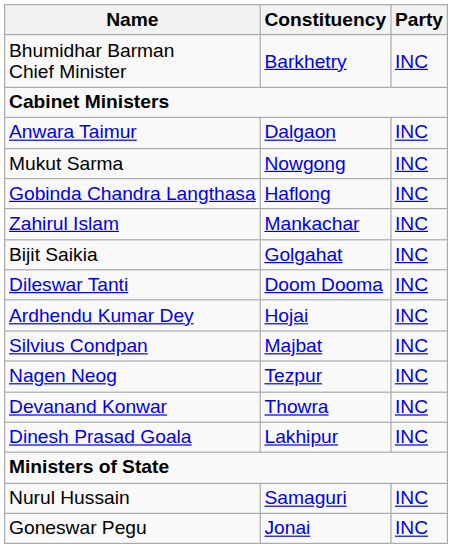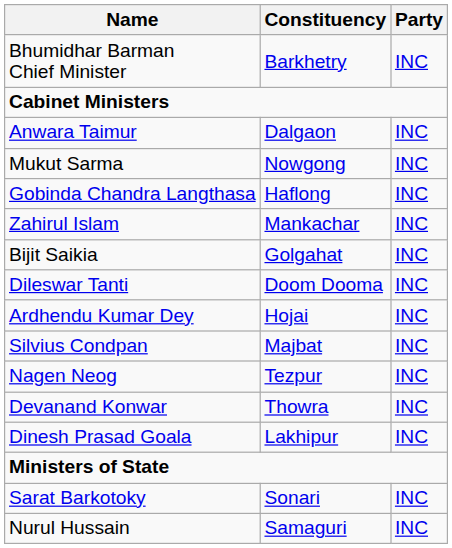 <table class="wikitable">
 <tr>
 <th>Name</th>
 <th>Constituency</th>
 <th>Party</th>
 </tr>
 <tr>
 <td>Bhumidhar Barman<br>Chief Minister</td>
 <td><a href='#'>Barkhetry</a></td>
 <td><a href='#'>INC</a></td>
 </tr>
 <tr>
 <td colspan="3"><strong>Cabinet Ministers</strong></td>
 </tr>
 <tr>
 <td><a href='#'>Anwara Taimur</a></td>
 <td><a href='#'>Dalgaon</a></td>
 <td><a href='#'>INC</a></td>
 </tr>
 <tr>
 <td>Mukut Sarma</td>
 <td><a href='#'>Nowgong</a></td>
 <td><a href='#'>INC</a></td>
 </tr>
 <tr>
 <td><a href='#'>Gobinda Chandra Langthasa</a></td>
 <td><a href='#'>Haflong</a></td>
 <td><a href='#'>INC</a></td>
 </tr>
 <tr>
 <td><a href='#'>Zahirul Islam</a></td>
 <td><a href='#'>Mankachar</a></td>
 <td><a href='#'>INC</a></td>
 </tr>
 <tr>
 <td>Bijit Saikia</td>
 <td><a href='#'>Golgahat</a></td>
 <td><a href='#'>INC</a></td>
 </tr>
 <tr>
 <td><a href='#'>Dileswar Tanti</a></td>
 <td><a href='#'>Doom Dooma</a></td>
 <td><a href='#'>INC</a></td>
 </tr>
 <tr>
 <td><a href='#'>Ardhendu Kumar Dey</a></td>
 <td><a href='#'>Hojai</a></td>
 <td><a href='#'>INC</a></td>
 </tr>
 <tr>
 <td><a href='#'>Silvius Condpan</a></td>
 <td><a href='#'>Majbat</a></td>
 <td><a href='#'>INC</a></td>
 </tr>
 <tr>
 <td><a href='#'>Nagen Neog</a></td>
 <td><a href='#'>Tezpur</a></td>
 <td><a href='#'>INC</a></td>
 </tr>
 <tr>
 <td><a href='#'>Devanand Konwar</a></td>
 <td><a href='#'>Thowra</a></td>
 <td><a href='#'>INC</a></td>
 </tr>
 <tr>
 <td><a href='#'>Dinesh Prasad Goala</a></td>
 <td><a href='#'>Lakhipur</a></td>
 <td><a href='#'>INC</a></td>
 </tr>
 <tr>
 <td colspan="3"><strong>Ministers of State</strong></td>
 </tr>
 <tr>
+<td><a href='#'>Sarat Barkotoky</a></td>
+<td><a href='#'>Sonari</a></td>
+<td><a href='#'>INC</a></td>
+</tr>
+<tr>
 <td>Nurul Hussain</td>
 <td><a href='#'>Samaguri</a></td>
 <td><a href='#'>INC</a></td>
 </tr>
-<tr>
-<td>Goneswar Pegu</td>
-<td><a href='#'>Jonai</a></td>
-<td><a href='#'>INC</a></td>
-</tr>
 </table>
